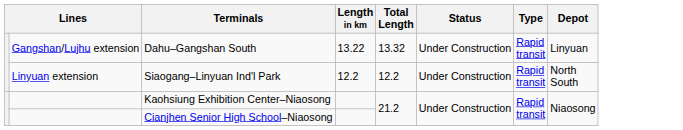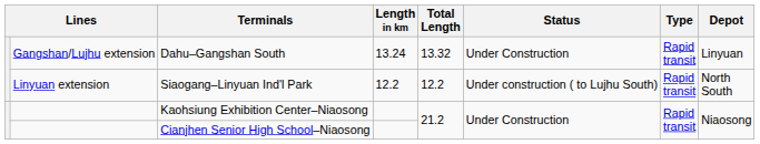 <table class="wikitable">
 <tr>
 <th colspan="2">Lines</th>
 <th>Terminals</th>
 <th>Length<br><small>in km</small></th>
 <th>Total<br>Length</th>
 <th>Status</th>
 <th>Type</th>
 <th>Depot</th>
 </tr>
 <tr>
 <th rowspan="2"></th>
 <td><a href='#'>Gangshan</a>/<a href='#'>Lujhu</a> extension</td>
 <td>Dahu–Gangshan South</td>
-<td>13.22</td>
+<td>13.24</td>
 <td>13.32</td>
 <td>Under Construction</td>
 <td><a href='#'>Rapid<br>transit</a></td>
 <td>Linyuan</td>
 </tr>
 <tr>
 <td><a href='#'>Linyuan</a> extension</td>
 <td>Siaogang–Linyuan Ind'l Park</td>
 <td>12.2</td>
 <td>12.2</td>
-<td>Under Construction</td>
+<td>Under construction ( to Lujhu South)</td>
 <td><a href='#'>Rapid<br>transit</a></td>
 <td>North<br>South</td>
 </tr>
 <tr>
 <th rowspan="2"></th>
 <td></td>
 <td>Kaohsiung Exhibition Center–Niaosong</td>
 <td></td>
 <td rowspan="2">21.2</td>
 <td rowspan="2">Under Construction</td>
 <td rowspan="2"><a href='#'>Rapid<br>transit</a></td>
 <td rowspan="2">Niaosong</td>
 </tr>
 <tr>
 <td></td>
 <td><a href='#'>Cianjhen Senior High School</a>–Niaosong</td>
 <td></td>
 </tr>
 </table>
